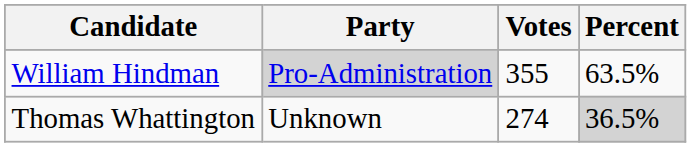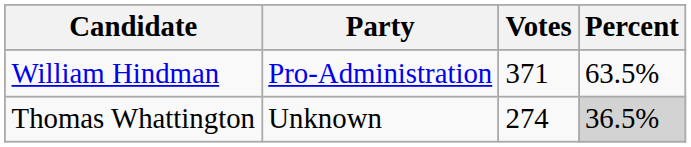 <table class=wikitable>
 <tr>
 <th>Candidate</th>
 <th>Party</th>
 <th>Votes</th>
 <th>Percent</th>
 </tr>
 <tr>
 <td><a href='#'>William Hindman</a></td>
-<td style="background: lightgrey;"><a href='#'>Pro-Administration</a></td>
-<td>355</td>
+<td><a href='#'>Pro-Administration</a></td>
+<td>371</td>
 <td>63.5%</td>
 </tr>
 <tr>
 <td>Thomas Whattington</td>
 <td>Unknown</td>
 <td>274</td>
 <td style="background: lightgrey;">36.5%</td>
 </tr>
 </table>
